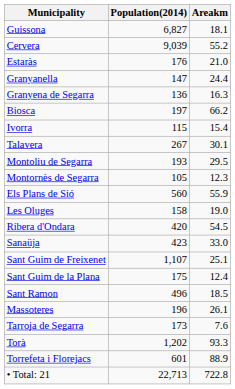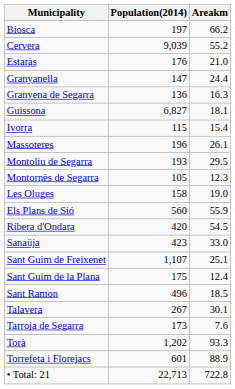 <table class="wikitable sortable">
 <tr>
 <th>Municipality</th>
 <th>Population(2014)</th>
 <th>Areakm</th>
 </tr>
 <tr>
-<td><a href='#'>Guissona</a></td>
-<td align=right>6,827</td>
-<td align=right>18.1</td>
+<td><a href='#'>Biosca</a></td>
+<td align=right>197</td>
+<td align=right>66.2</td>
 </tr>
 <tr>
 <td><a href='#'>Cervera</a></td>
 <td align=right>9,039</td>
 <td align=right>55.2</td>
 </tr>
 <tr>
 <td><a href='#'>Estaràs</a></td>
 <td align=right>176</td>
 <td align=right>21.0</td>
 </tr>
 <tr>
 <td><a href='#'>Granyanella</a></td>
 <td align=right>147</td>
 <td align=right>24.4</td>
 </tr>
 <tr>
 <td><a href='#'>Granyena de Segarra</a></td>
 <td align=right>136</td>
 <td align=right>16.3</td>
 </tr>
 <tr>
-<td><a href='#'>Biosca</a></td>
-<td align=right>197</td>
-<td align=right>66.2</td>
+<td><a href='#'>Guissona</a></td>
+<td align=right>6,827</td>
+<td align=right>18.1</td>
 </tr>
 <tr>
 <td><a href='#'>Ivorra</a></td>
 <td align=right>115</td>
 <td align=right>15.4</td>
 </tr>
 <tr>
-<td><a href='#'>Talavera</a></td>
-<td align=right>267</td>
-<td align=right>30.1</td>
+<td><a href='#'>Massoteres</a></td>
+<td align=right>196</td>
+<td align=right>26.1</td>
 </tr>
 <tr>
 <td><a href='#'>Montoliu de Segarra</a></td>
 <td align=right>193</td>
 <td align=right>29.5</td>
 </tr>
 <tr>
 <td><a href='#'>Montornès de Segarra</a></td>
 <td align=right>105</td>
 <td align=right>12.3</td>
 </tr>
 <tr>
+<td><a href='#'>Les Oluges</a></td>
+<td align=right>158</td>
+<td align=right>19.0</td>
+</tr>
+<tr>
 <td><a href='#'>Els Plans de Sió</a></td>
 <td align=right>560</td>
 <td align=right>55.9</td>
-</tr>
-<tr>
-<td><a href='#'>Les Oluges</a></td>
-<td align=right>158</td>
-<td align=right>19.0</td>
 </tr>
 <tr>
 <td><a href='#'>Ribera d'Ondara</a></td>
 <td align=right>420</td>
 <td align=right>54.5</td>
 </tr>
 <tr>
 <td><a href='#'>Sanaüja</a></td>
 <td align=right>423</td>
 <td align=right>33.0</td>
 </tr>
 <tr>
 <td><a href='#'>Sant Guim de Freixenet</a></td>
 <td align=right>1,107</td>
 <td align=right>25.1</td>
 </tr>
 <tr>
 <td><a href='#'>Sant Guim de la Plana</a></td>
 <td align=right>175</td>
 <td align=right>12.4</td>
 </tr>
 <tr>
 <td><a href='#'>Sant Ramon</a></td>
 <td align=right>496</td>
 <td align=right>18.5</td>
 </tr>
 <tr>
-<td><a href='#'>Massoteres</a></td>
-<td align=right>196</td>
-<td align=right>26.1</td>
+<td><a href='#'>Talavera</a></td>
+<td align=right>267</td>
+<td align=right>30.1</td>
 </tr>
 <tr>
 <td><a href='#'>Tarroja de Segarra</a></td>
 <td align=right>173</td>
 <td align=right>7.6</td>
 </tr>
 <tr>
 <td><a href='#'>Torà</a></td>
 <td align=right>1,202</td>
 <td align=right>93.3</td>
 </tr>
 <tr>
 <td><a href='#'>Torrefeta i Florejacs</a></td>
 <td align=right>601</td>
 <td align=right>88.9</td>
 </tr>
 <tr>
 <td>• Total: 21</td>
 <td align=right>22,713</td>
 <td align=right>722.8</td>
 </tr>
 </table>
